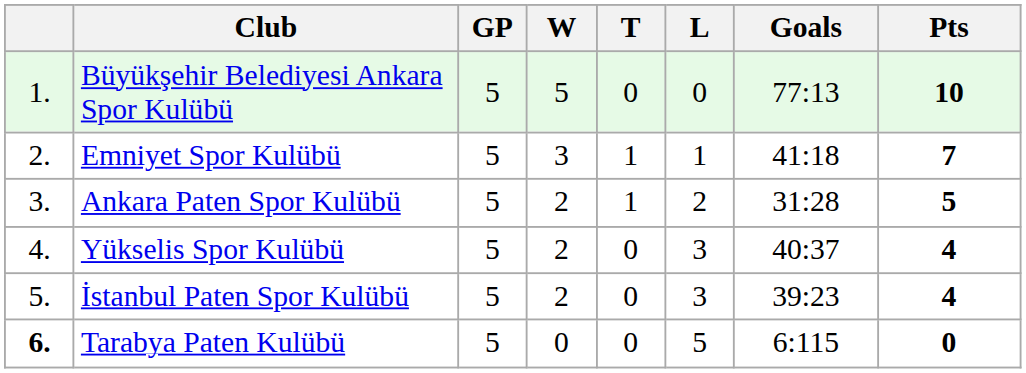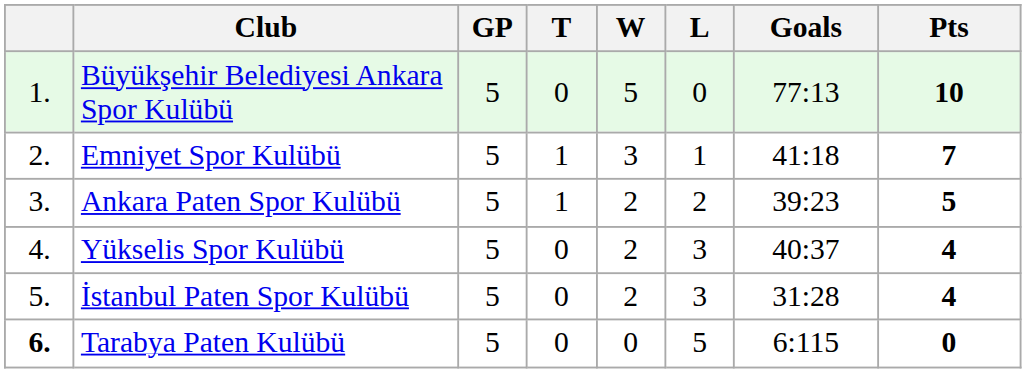 <table class="wikitable">
 <tr>
 <th width="30"></th>
 <th width="200">Club</th>
 <th width="30">GP</th>
+<th width="30">T</th>
 <th width="30">W</th>
-<th width="30">T</th>
 <th width="30">L</th>
 <th width="70">Goals</th>
 <th width="70">Pts</th>
 </tr>
 <tr bgcolor="#e6fae6" align="center">
 <td>1.</td>
 <td align="left"><a href='#'>Büyükşehir Belediyesi Ankara Spor Kulübü</a></td>
 <td>5</td>
+<td>0</td>
 <td>5</td>
-<td>0</td>
 <td>0</td>
 <td>77:13</td>
 <td><strong>10</strong></td>
 </tr>
 <tr bgcolor="#FFFFFF" align="center">
 <td>2.</td>
 <td align="left"><a href='#'>Emniyet Spor Kulübü</a></td>
 <td>5</td>
+<td>1</td>
 <td>3</td>
-<td>1</td>
 <td>1</td>
 <td>41:18</td>
 <td><strong>7</strong></td>
 </tr>
 <tr bgcolor="#FFFFFF" align="center">
 <td>3.</td>
 <td align="left"><a href='#'>Ankara Paten Spor Kulübü</a></td>
 <td>5</td>
-<td>2</td>
 <td>1</td>
 <td>2</td>
-<td>31:28</td>
+<td>2</td>
+<td>39:23</td>
 <td><strong>5</strong></td>
 </tr>
 <tr bgcolor="#FFFFFF" align="center">
 <td>4.</td>
 <td align="left"><a href='#'>Yükselis Spor Kulübü</a></td>
 <td>5</td>
+<td>0</td>
 <td>2</td>
-<td>0</td>
 <td>3</td>
 <td>40:37</td>
 <td><strong>4</strong></td>
 </tr>
 <tr bgcolor="#FFFFFF" align="center">
 <td>5.</td>
 <td align="left"><a href='#'>İstanbul Paten Spor Kulübü</a></td>
 <td>5</td>
+<td>0</td>
 <td>2</td>
-<td>0</td>
 <td>3</td>
-<td>39:23</td>
+<td>31:28</td>
 <td><strong>4</strong></td>
 </tr>
 <tr bgcolor="#FFFFFF" align="center">
 <td><strong>6.</strong></td>
 <td align="left"><a href='#'>Tarabya Paten Kulübü</a></td>
 <td>5</td>
 <td>0</td>
 <td>0</td>
 <td>5</td>
 <td>6:115</td>
 <td><strong>0</strong></td>
 </tr>
 </table>
